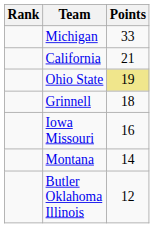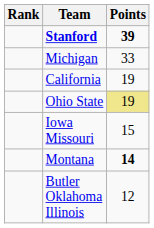 <table class="wikitable sortable" style="text-align:center">
 <tr>
 <th>Rank</th>
 <th>Team</th>
 <th>Points</th>
+</tr>
+<tr>
+<td></td>
+<td align=left><strong><a href='#'>Stanford</a></strong></td>
+<td><strong>39</strong></td>
 </tr>
 <tr>
 <td></td>
 <td align=left><a href='#'>Michigan</a></td>
 <td>33</td>
 </tr>
 <tr>
 <td></td>
 <td align=left><a href='#'>California</a></td>
-<td>21</td>
+<td>19</td>
 </tr>
 <tr>
 <td></td>
 <td align=left><a href='#'>Ohio State</a></td>
 <td style="background: khaki;">19</td>
 </tr>
 <tr>
 <td></td>
-<td align=left><a href='#'>Grinnell</a></td>
-<td>18</td>
-</tr>
-<tr>
-<td></td>
 <td align=left><a href='#'>Iowa</a><br><a href='#'>Missouri</a></td>
-<td>16</td>
+<td>15</td>
 </tr>
 <tr>
 <td></td>
 <td align=left><a href='#'>Montana</a></td>
-<td>14</td>
+<td><strong>14</strong></td>
 </tr>
 <tr>
 <td></td>
 <td align=left><a href='#'>Butler</a><br><a href='#'>Oklahoma</a><br><a href='#'>Illinois</a></td>
 <td>12</td>
 </tr>
 </table>
